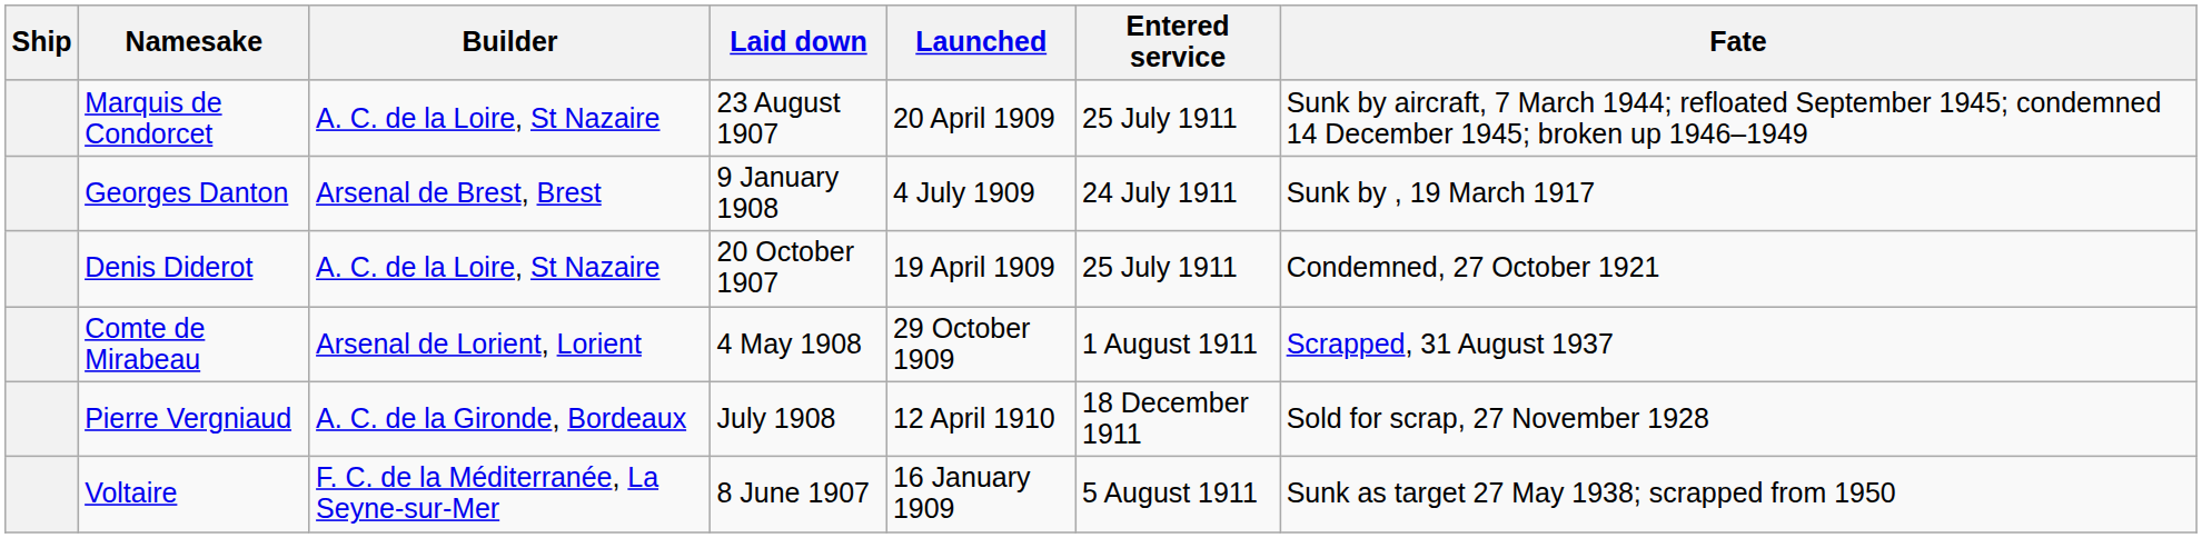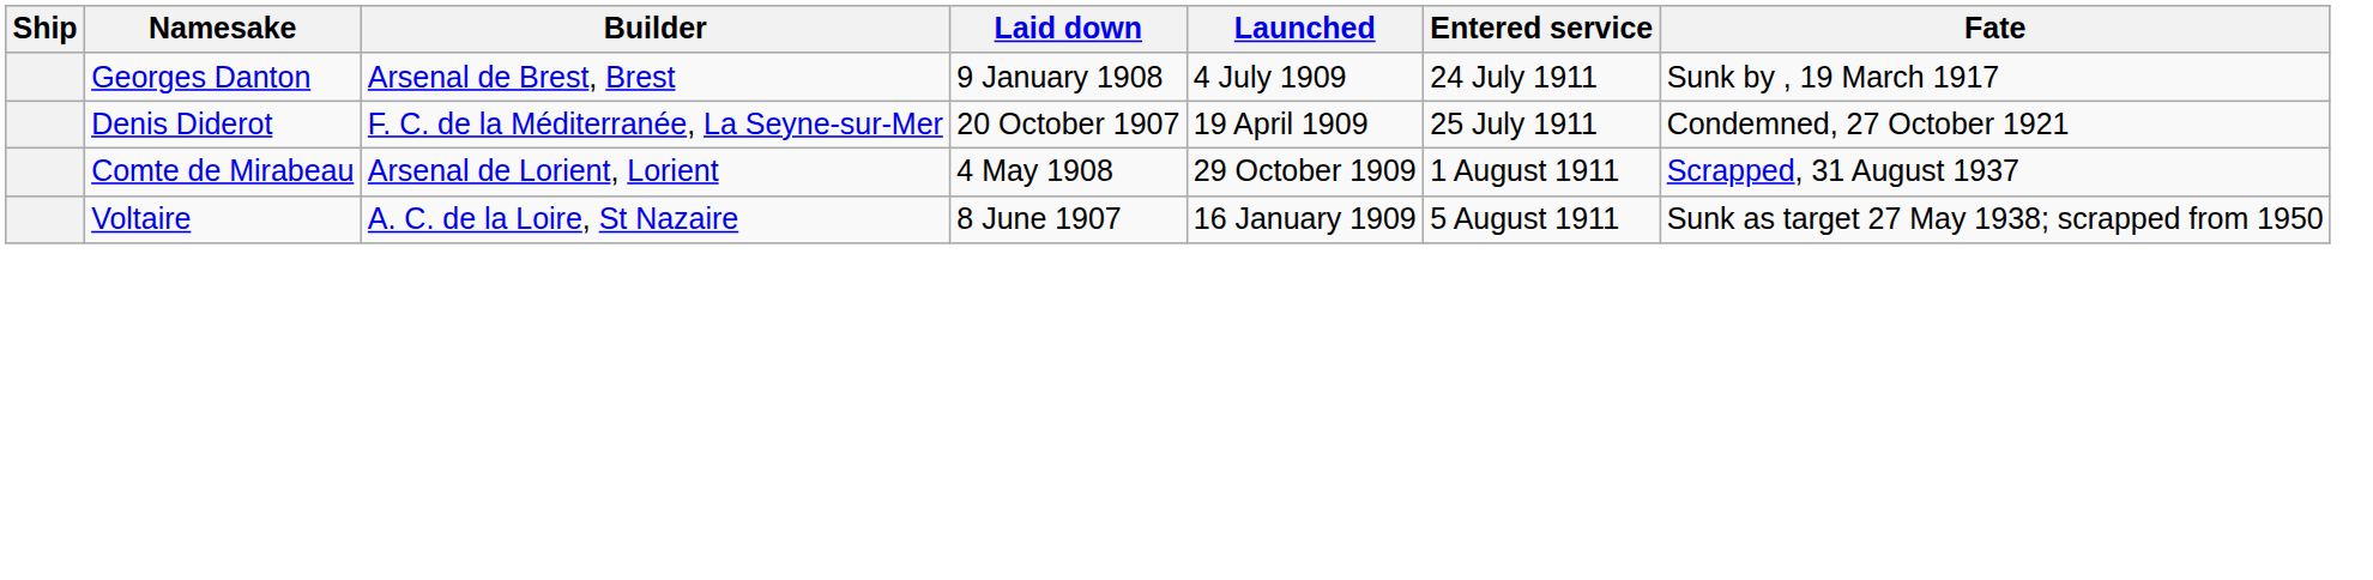 <table class="wikitable plainrowheaders" style="margin-right: 0;">
 <tr>
 <th scope="col">Ship</th>
 <th scope="col">Namesake</th>
 <th scope="col">Builder</th>
 <th scope="col"><a href='#'>Laid down</a></th>
 <th scope="col"><a href='#'>Launched</a></th>
 <th scope="col">Entered service</th>
 <th scope="col">Fate</th>
-</tr>
-<tr>
-<th scope="row"></th>
-<td><a href='#'>Marquis de Condorcet</a></td>
-<td><a href='#'>A. C. de la Loire</a>, <a href='#'>St Nazaire</a></td>
-<td>23 August 1907</td>
-<td>20 April 1909</td>
-<td>25 July 1911</td>
-<td>Sunk by aircraft, 7 March 1944; refloated September 1945; condemned 14 December 1945; broken up 1946–1949 </td>
 </tr>
 <tr>
 <th scope="row"></th>
 <td><a href='#'>Georges Danton</a></td>
 <td><a href='#'>Arsenal de Brest</a>, <a href='#'>Brest</a></td>
 <td>9 January 1908</td>
 <td>4 July 1909</td>
 <td>24 July 1911</td>
 <td>Sunk by , 19 March 1917</td>
 </tr>
 <tr>
 <th scope="row"></th>
 <td><a href='#'>Denis Diderot</a></td>
-<td><a href='#'>A. C. de la Loire</a>, <a href='#'>St Nazaire</a></td>
+<td><a href='#'>F. C. de la Méditerranée</a>, <a href='#'>La Seyne-sur-Mer</a></td>
 <td>20 October 1907</td>
 <td>19 April 1909</td>
 <td>25 July 1911</td>
 <td>Condemned, 27 October 1921</td>
 </tr>
 <tr>
 <th scope="row"></th>
 <td><a href='#'>Comte de Mirabeau</a></td>
 <td><a href='#'>Arsenal de Lorient</a>, <a href='#'>Lorient</a></td>
 <td>4 May 1908</td>
 <td>29 October 1909</td>
 <td>1 August 1911</td>
 <td><a href='#'>Scrapped</a>, 31 August 1937</td>
 </tr>
 <tr>
 <th scope="row"></th>
-<td><a href='#'>Pierre Vergniaud</a></td>
-<td><a href='#'>A. C. de la Gironde</a>, <a href='#'>Bordeaux</a></td>
-<td>July 1908</td>
-<td>12 April 1910</td>
-<td>18 December 1911</td>
-<td>Sold for scrap, 27 November 1928</td>
-</tr>
-<tr>
-<th scope="row"></th>
 <td><a href='#'>Voltaire</a></td>
-<td><a href='#'>F. C. de la Méditerranée</a>, <a href='#'>La Seyne-sur-Mer</a></td>
+<td><a href='#'>A. C. de la Loire</a>, <a href='#'>St Nazaire</a></td>
 <td>8 June 1907</td>
 <td>16 January 1909</td>
 <td>5 August 1911</td>
 <td>Sunk as target 27 May 1938; scrapped from 1950</td>
 </tr>
 </table>
